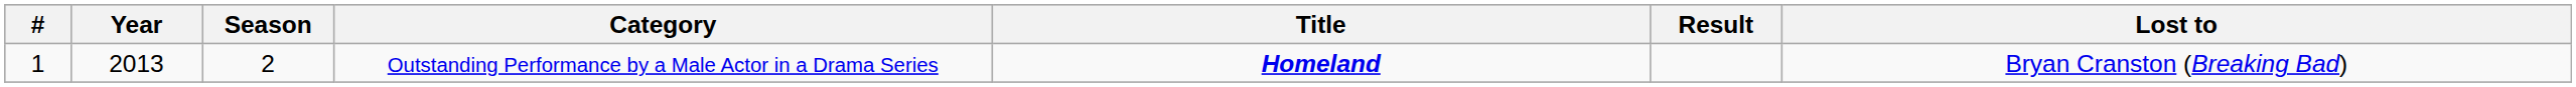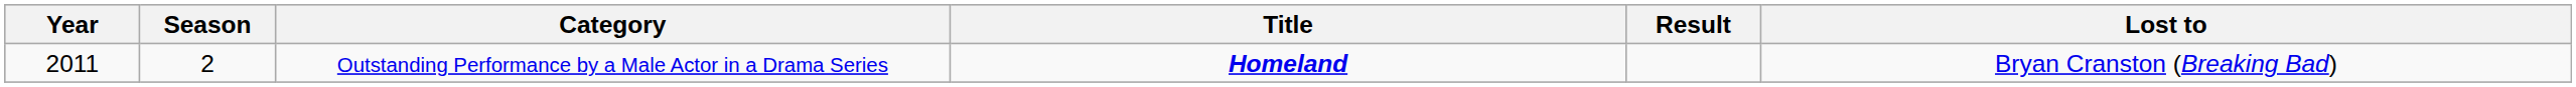 <table class="wikitable" width="100%" cellpadding="5" style="font-size: 95%">
 <tr>
-<th width="2.5%">#</th>
 <th width="5%">Year</th>
 <th width="5%">Season</th>
 <th width="25%">Category</th>
 <th width="25%">Title</th>
 <th width="5%">Result</th>
 <th width="30%">Lost to</th>
 </tr>
 <tr>
-<td style="text-align:center;">1</td>
-<td style="text-align:center;">2013</td>
+<td style="text-align:center;">2011</td>
 <td style="text-align: center;">2</td>
 <td style="text-align: center;"><small><a href='#'>Outstanding Performance by a Male Actor in a Drama Series</a></small></td>
 <td style="text-align: center;"><strong><em><a href='#'>Homeland</a></em></strong></td>
 <td></td>
 <td style="text-align: center;"><a href='#'>Bryan Cranston</a> (<em><a href='#'>Breaking Bad</a></em>)</td>
 </tr>
 </table>
